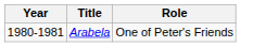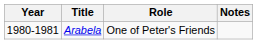 <table class="wikitable sortable">
 <tr>
 <th>Year</th>
 <th>Title</th>
 <th>Role</th>
+<th class="unsortable">Notes</th>
 </tr>
 <tr>
 <td>1980-1981</td>
 <td><em><a href='#'>Arabela</a></em></td>
 <td>One of Peter's Friends</td>
+<td></td>
 </tr>
 </table>
